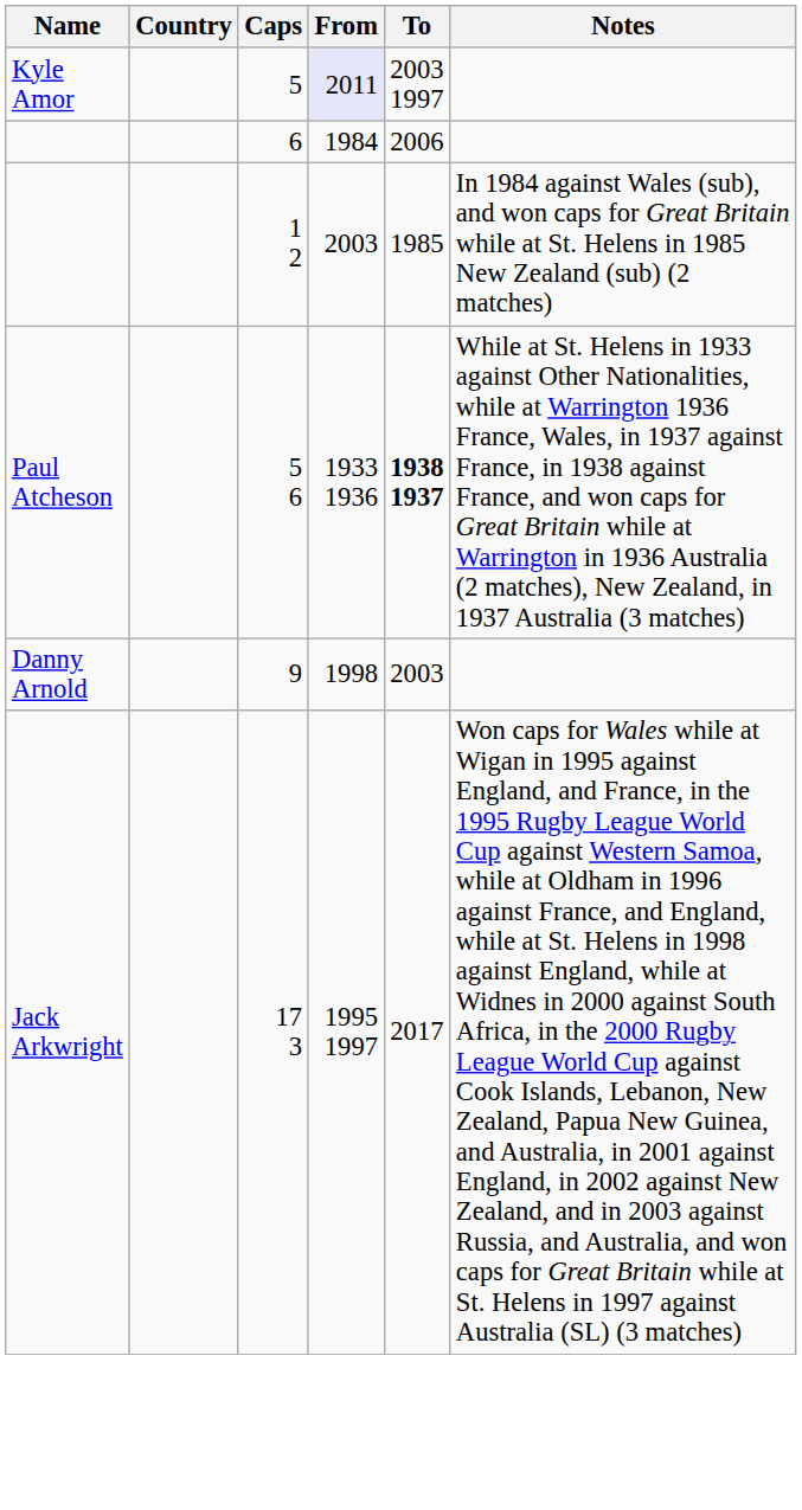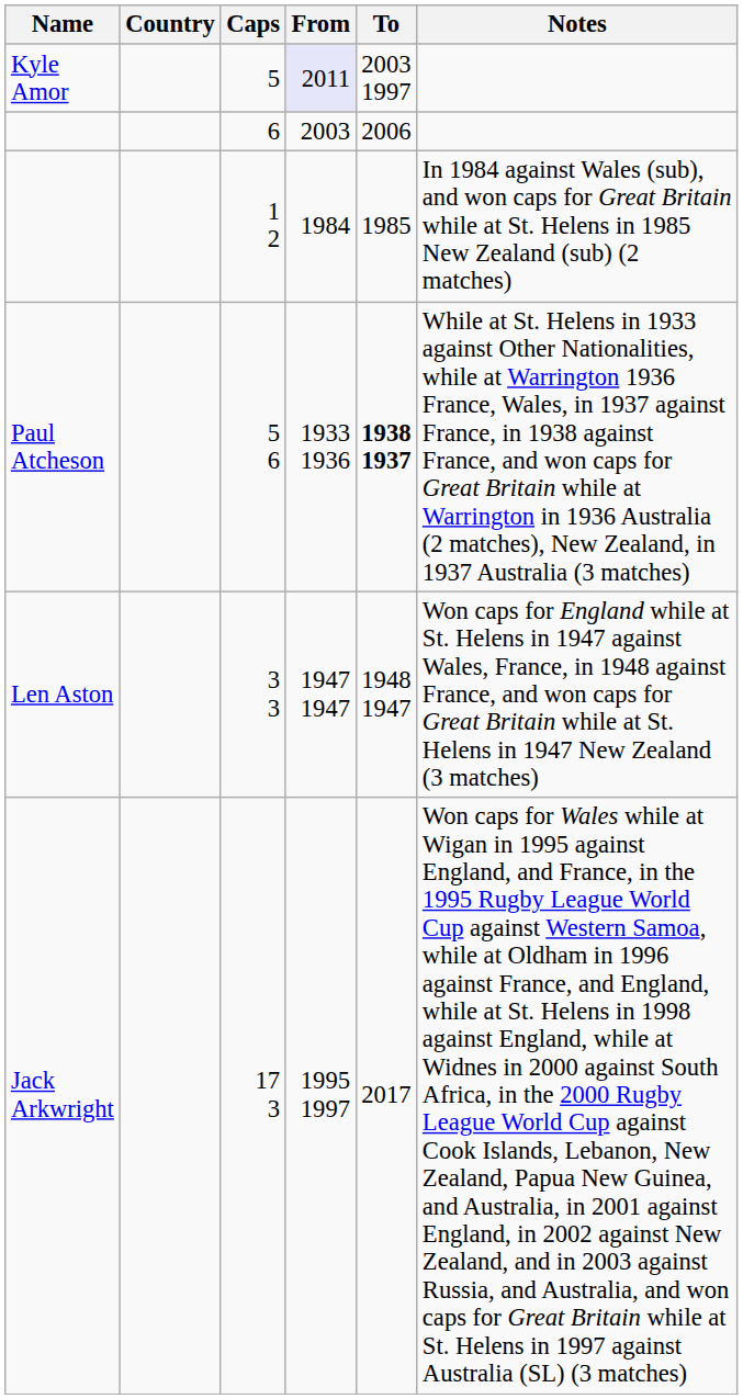 <table class="wikitable">
 <tr>
 <th width="60px">Name</th>
 <th width="30px">Country</th>
 <th width="30px">Caps</th>
 <th width="30px">From</th>
 <th width="30px">To</th>
 <th width="200px">Notes</th>
 </tr>
 <tr>
 <td align="left"><a href='#'>Kyle Amor</a></td>
 <td align="left"></td>
 <td align="right">5</td>
 <td align="right" style="background: lavender;">2011</td>
 <td align="right">2003<br>1997</td>
 <td align="left"></td>
 </tr>
 <tr>
 <td align="left"></td>
 <td align="left"></td>
 <td align="right">6</td>
-<td align="right">1984</td>
+<td align="right">2003</td>
 <td align="right">2006</td>
 <td align="left"></td>
 </tr>
 <tr>
 <td align="left"></td>
 <td align="left"></td>
 <td align="right">1<br>2</td>
-<td align="right">2003</td>
+<td align="right">1984</td>
 <td align="right">1985</td>
 <td align="left">In 1984 against Wales (sub), and won caps for <em>Great Britain</em> while at St. Helens in 1985 New Zealand (sub) (2 matches)</td>
 </tr>
 <tr>
 <td align="left"><a href='#'>Paul Atcheson</a></td>
 <td align="left"><br></td>
 <td align="right">5<br>6</td>
 <td align="right">1933<br>1936</td>
 <td align="right"><strong>1938<br>1937</strong></td>
 <td align="left">While at St. Helens in 1933 against Other Nationalities, while at <a href='#'>Warrington</a> 1936 France, Wales, in 1937 against France, in 1938 against France, and won caps for <em>Great Britain</em> while at <a href='#'>Warrington</a> in 1936 Australia (2 matches), New Zealand, in 1937 Australia (3 matches)</td>
 </tr>
 <tr>
-<td align="left"><a href='#'>Danny Arnold</a></td>
-<td align="left"></td>
-<td align="right">9</td>
-<td align="right">1998</td>
-<td align="right">2003</td>
-<td align="left"></td>
+<td align="left"><a href='#'>Len Aston</a></td>
+<td align="left"><br></td>
+<td align="right">3<br>3</td>
+<td align="right">1947<br>1947</td>
+<td align="right">1948<br>1947</td>
+<td align="left">Won caps for <em>England</em> while at St. Helens in 1947 against Wales, France, in 1948 against France, and won caps for <em>Great Britain</em> while at St. Helens in 1947 New Zealand (3 matches)</td>
 </tr>
 <tr>
 <td align="left"><a href='#'>Jack Arkwright</a></td>
 <td align="left"><br></td>
 <td align="right">17<br>3</td>
 <td align="right">1995<br>1997</td>
 <td align="right">2017</td>
 <td align="left">Won caps for <em>Wales</em> while at Wigan in 1995 against England, and France, in the <a href='#'>1995 Rugby League World Cup</a> against <a href='#'>Western Samoa</a>, while at Oldham in 1996 against France, and England, while at St. Helens in 1998 against England, while at Widnes in 2000 against South Africa, in the <a href='#'>2000 Rugby League World Cup</a> against Cook Islands, Lebanon, New Zealand, Papua New Guinea, and Australia, in 2001 against England, in 2002 against New Zealand, and in 2003 against Russia, and Australia, and won caps for <em>Great Britain</em> while at St. Helens in 1997 against Australia (SL) (3 matches)</td>
 </tr>
 <tr>
 </tr>
 </table>
